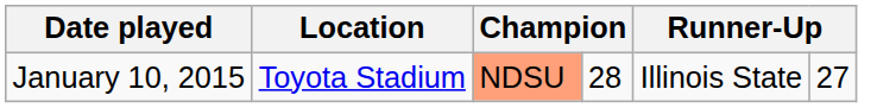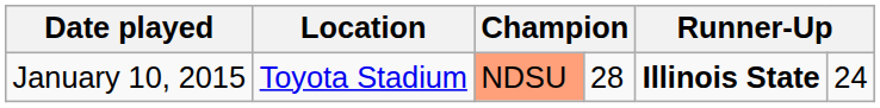 <table class=wikitable>
 <tr>
 <th>Date played</th>
 <th>Location</th>
 <th colspan="2">Champion</th>
 <th colspan="2">Runner-Up</th>
 </tr>
 <tr>
 <td>January 10, 2015</td>
 <td><a href='#'>Toyota Stadium</a></td>
 <td style="background: lightsalmon;">NDSU</td>
 <td>28</td>
-<td>Illinois State</td>
-<td>27</td>
+<td><strong>Illinois State</strong></td>
+<td>24</td>
 </tr>
 </table>
